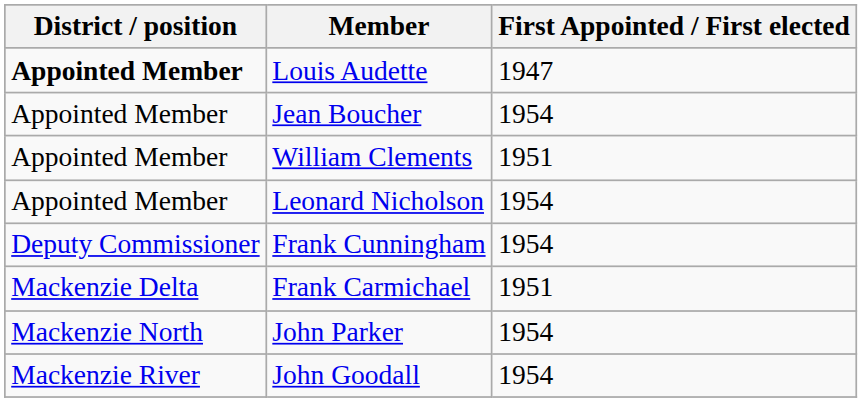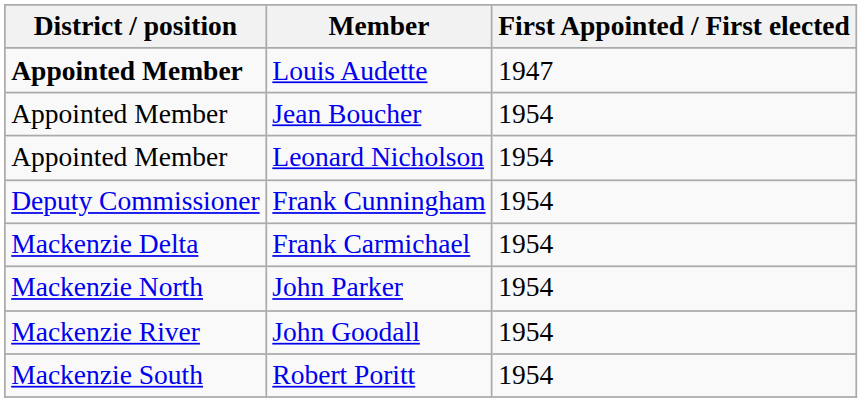 <table class="wikitable sortable">
 <tr>
 <th>District / position</th>
 <th>Member</th>
 <th>First Appointed / First elected</th>
 </tr>
 <tr>
 <td><strong>Appointed Member</strong></td>
 <td><a href='#'>Louis Audette</a></td>
 <td>1947</td>
 </tr>
 <tr>
 <td>Appointed Member</td>
 <td><a href='#'>Jean Boucher</a></td>
 <td>1954</td>
 </tr>
 <tr>
 <td>Appointed Member</td>
-<td><a href='#'>William Clements</a></td>
-<td>1951</td>
-</tr>
-<tr>
-<td>Appointed Member</td>
 <td><a href='#'>Leonard Nicholson</a></td>
 <td>1954</td>
 </tr>
 <tr>
 <td><a href='#'>Deputy Commissioner</a></td>
 <td><a href='#'>Frank Cunningham</a></td>
 <td>1954</td>
 </tr>
 <tr>
 <td><a href='#'>Mackenzie Delta</a></td>
 <td><a href='#'>Frank Carmichael</a></td>
-<td>1951</td>
+<td>1954</td>
 </tr>
 <tr>
 <td><a href='#'>Mackenzie North</a></td>
 <td><a href='#'>John Parker</a></td>
 <td>1954</td>
 </tr>
 <tr>
 <td><a href='#'>Mackenzie River</a></td>
 <td><a href='#'>John Goodall</a></td>
 <td>1954</td>
 </tr>
+<tr>
+<td><a href='#'>Mackenzie South</a></td>
+<td><a href='#'>Robert Poritt</a></td>
+<td>1954</td>
+</tr>
 </table>
